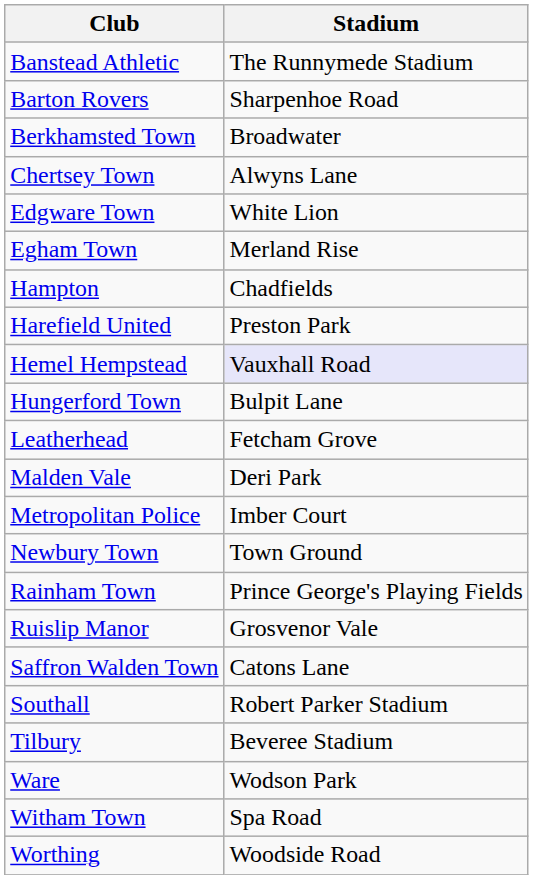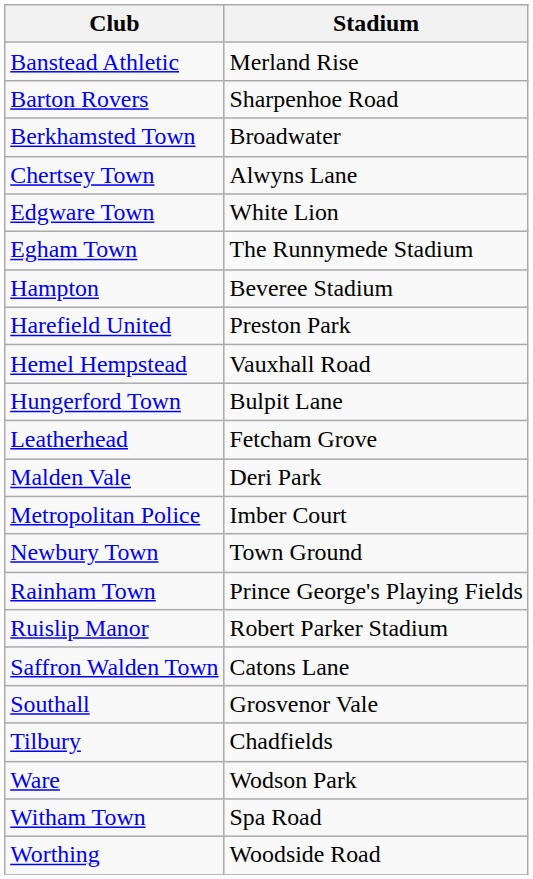 <table class="wikitable sortable">
 <tr>
 <th>Club</th>
 <th>Stadium</th>
 </tr>
 <tr>
 <td><a href='#'>Banstead Athletic</a></td>
-<td>The Runnymede Stadium</td>
+<td>Merland Rise</td>
 </tr>
 <tr>
 <td><a href='#'>Barton Rovers</a></td>
 <td>Sharpenhoe Road</td>
 </tr>
 <tr>
 <td><a href='#'>Berkhamsted Town</a></td>
 <td>Broadwater</td>
 </tr>
 <tr>
 <td><a href='#'>Chertsey Town</a></td>
 <td>Alwyns Lane</td>
 </tr>
 <tr>
 <td><a href='#'>Edgware Town</a></td>
 <td>White Lion</td>
 </tr>
 <tr>
 <td><a href='#'>Egham Town</a></td>
-<td>Merland Rise</td>
+<td>The Runnymede Stadium</td>
 </tr>
 <tr>
 <td><a href='#'>Hampton</a></td>
-<td>Chadfields</td>
+<td>Beveree Stadium</td>
 </tr>
 <tr>
 <td><a href='#'>Harefield United</a></td>
 <td>Preston Park</td>
 </tr>
 <tr>
 <td><a href='#'>Hemel Hempstead</a></td>
-<td style="background: lavender;">Vauxhall Road</td>
+<td>Vauxhall Road</td>
 </tr>
 <tr>
 <td><a href='#'>Hungerford Town</a></td>
 <td>Bulpit Lane</td>
 </tr>
 <tr>
 <td><a href='#'>Leatherhead</a></td>
 <td>Fetcham Grove</td>
 </tr>
 <tr>
 <td><a href='#'>Malden Vale</a></td>
 <td>Deri Park</td>
 </tr>
 <tr>
 <td><a href='#'>Metropolitan Police</a></td>
 <td>Imber Court</td>
 </tr>
 <tr>
 <td><a href='#'>Newbury Town</a></td>
 <td>Town Ground</td>
 </tr>
 <tr>
 <td><a href='#'>Rainham Town</a></td>
 <td>Prince George's Playing Fields</td>
 </tr>
 <tr>
 <td><a href='#'>Ruislip Manor</a></td>
-<td>Grosvenor Vale</td>
+<td>Robert Parker Stadium</td>
 </tr>
 <tr>
 <td><a href='#'>Saffron Walden Town</a></td>
 <td>Catons Lane</td>
 </tr>
 <tr>
 <td><a href='#'>Southall</a></td>
-<td>Robert Parker Stadium</td>
+<td>Grosvenor Vale</td>
 </tr>
 <tr>
 <td><a href='#'>Tilbury</a></td>
-<td>Beveree Stadium</td>
+<td>Chadfields</td>
 </tr>
 <tr>
 <td><a href='#'>Ware</a></td>
 <td>Wodson Park</td>
 </tr>
 <tr>
 <td><a href='#'>Witham Town</a></td>
 <td>Spa Road</td>
 </tr>
 <tr>
 <td><a href='#'>Worthing</a></td>
 <td>Woodside Road</td>
 </tr>
 </table>
